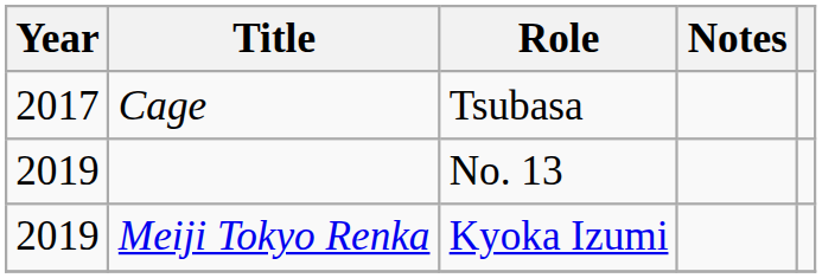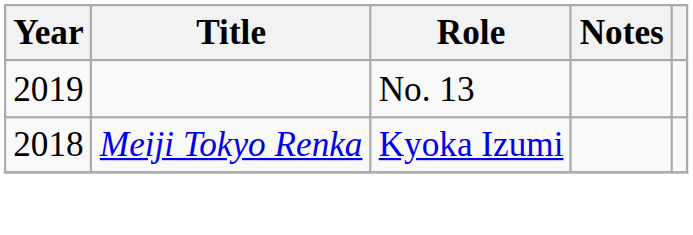 <table class="wikitable sortable">
 <tr>
 <th>Year</th>
 <th>Title</th>
 <th>Role</th>
 <th class="unsortable">Notes</th>
 <th class="unsortable"></th>
 </tr>
 <tr>
-<td>2017</td>
-<td><em>Cage</em></td>
-<td>Tsubasa</td>
-<td></td>
-<td></td>
-</tr>
-<tr>
 <td>2019</td>
 <td><em></em></td>
 <td>No. 13</td>
 <td></td>
 <td></td>
 </tr>
 <tr>
-<td>2019</td>
+<td>2018</td>
 <td><em><a href='#'>Meiji Tokyo Renka</a></em></td>
 <td><a href='#'>Kyoka Izumi</a></td>
 <td></td>
 <td></td>
 </tr>
 <tr>
 </tr>
 </table>
